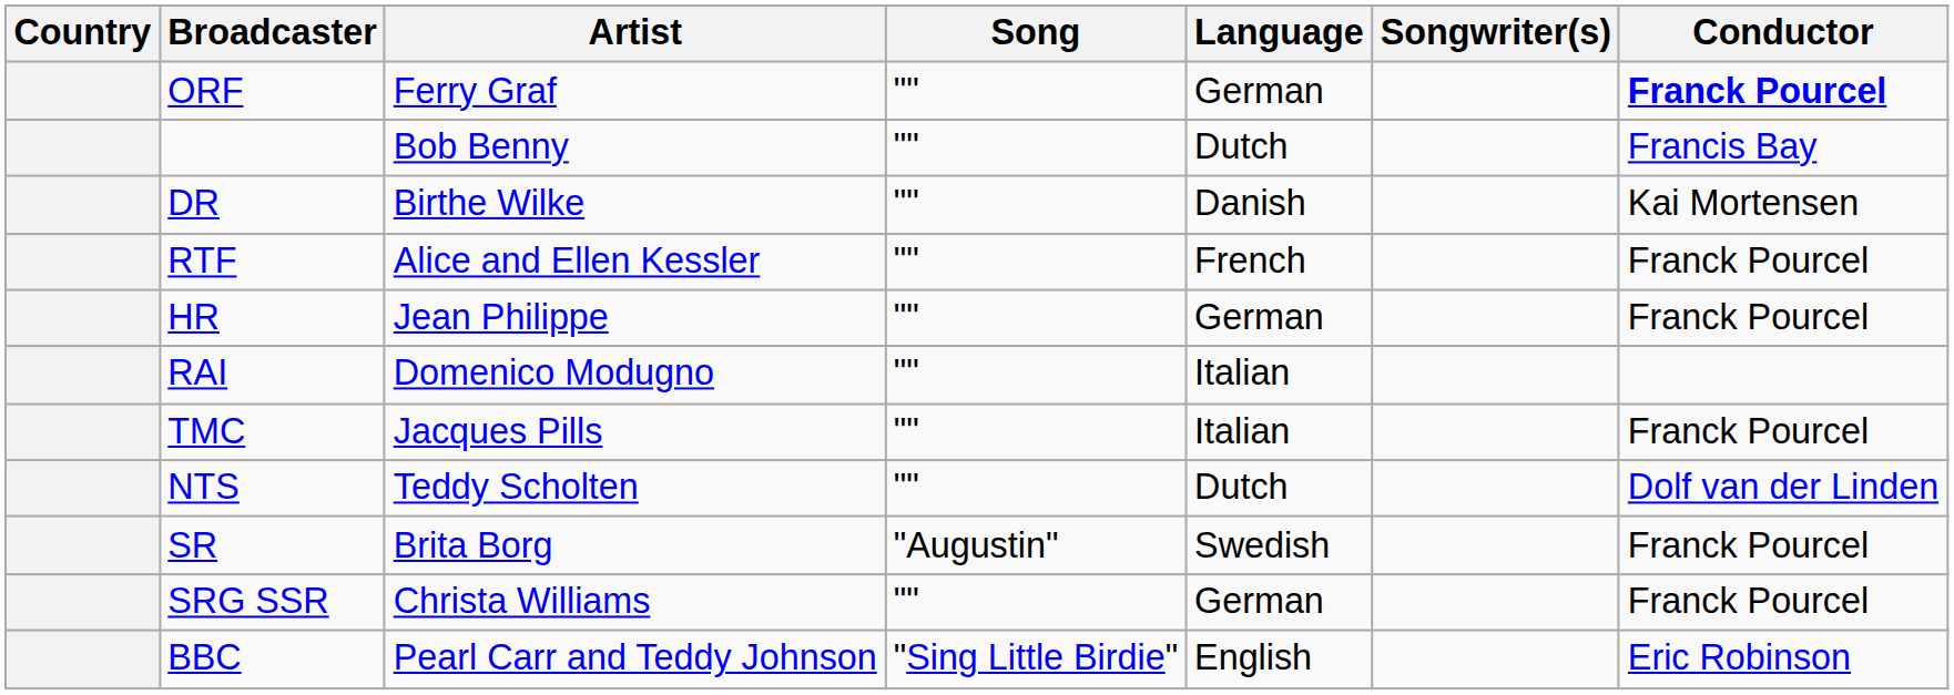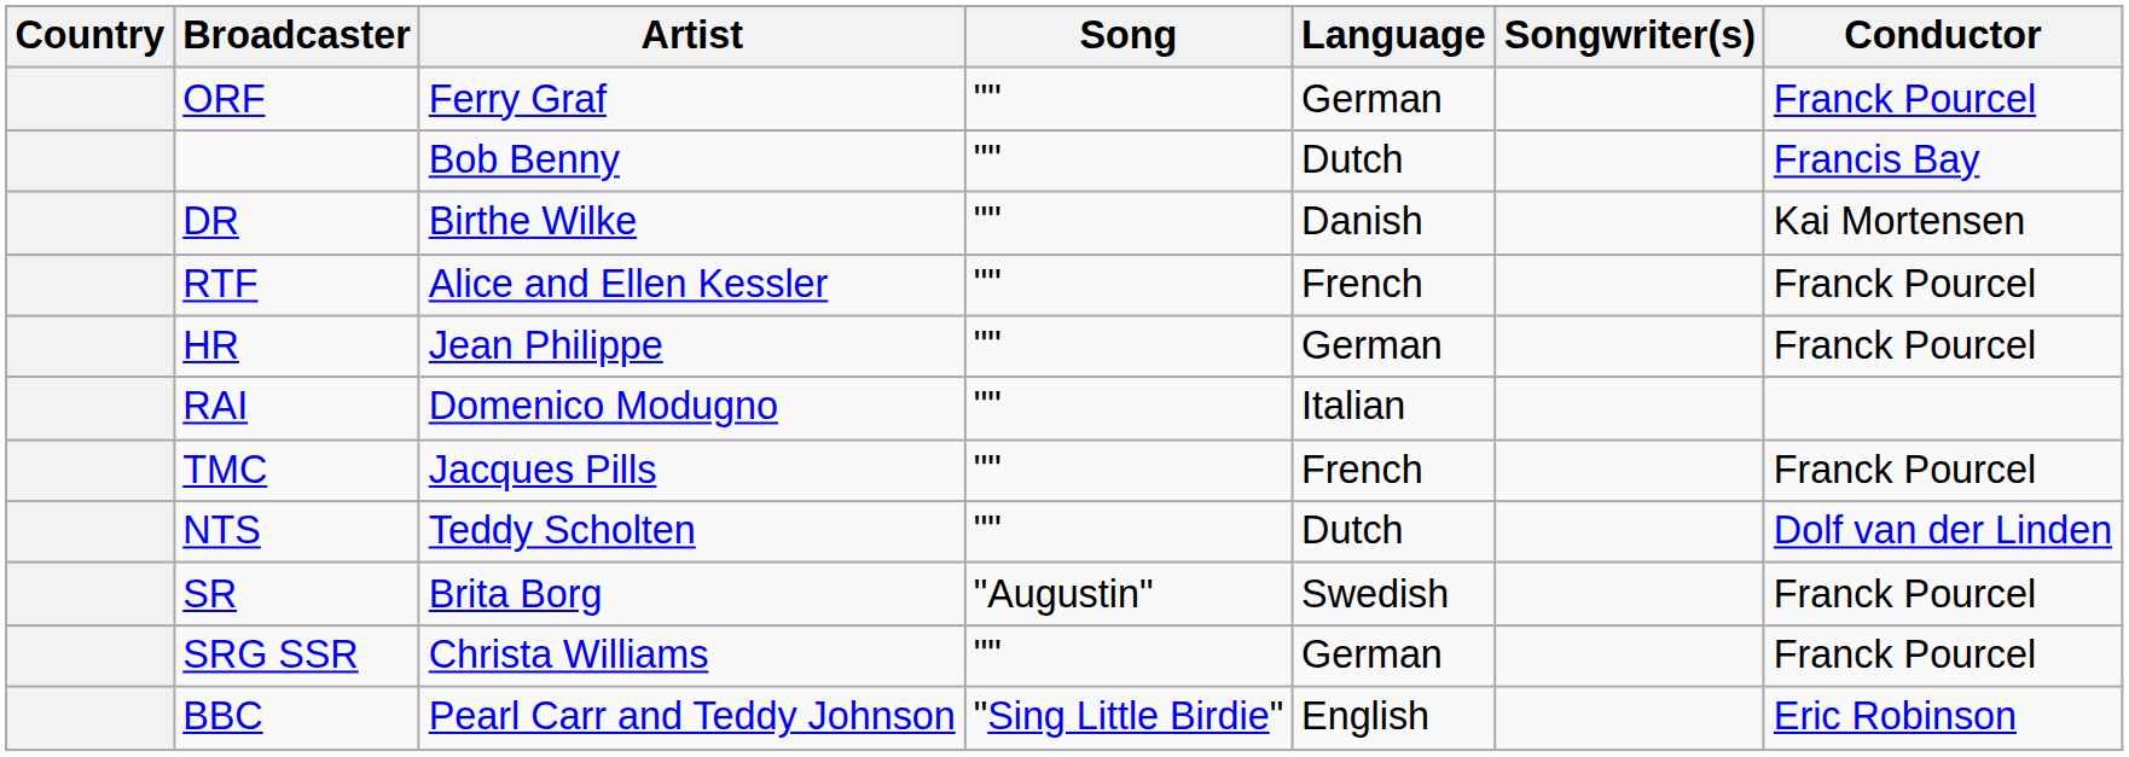 <table class="wikitable plainrowheaders sticky-header">
 <tr>
 </tr>
 <tr>
 <th scope="col">Country</th>
 <th scope="col">Broadcaster</th>
 <th scope="col">Artist</th>
 <th scope="col">Song</th>
 <th scope="col">Language</th>
 <th scope="col">Songwriter(s)</th>
 <th scope="col">Conductor</th>
 </tr>
 <tr>
 <th scope="row"></th>
 <td><a href='#'>ORF</a></td>
 <td><a href='#'>Ferry Graf</a></td>
 <td>""</td>
 <td>German</td>
 <td></td>
-<td><strong><a href='#'>Franck Pourcel</a></strong></td>
+<td><a href='#'>Franck Pourcel</a></td>
 </tr>
 <tr>
 <th scope="row"></th>
 <td></td>
 <td><a href='#'>Bob Benny</a></td>
 <td>""</td>
 <td>Dutch</td>
 <td></td>
 <td><a href='#'>Francis Bay</a></td>
 </tr>
 <tr>
 <th scope="row"></th>
 <td><a href='#'>DR</a></td>
 <td><a href='#'>Birthe Wilke</a></td>
 <td>""</td>
 <td>Danish</td>
 <td></td>
 <td>Kai Mortensen</td>
 </tr>
 <tr>
 <th scope="row"></th>
 <td><a href='#'>RTF</a></td>
 <td><a href='#'>Alice and Ellen Kessler</a></td>
 <td>""</td>
 <td>French</td>
 <td></td>
 <td>Franck Pourcel</td>
 </tr>
 <tr>
 <th scope="row"></th>
 <td><a href='#'>HR</a></td>
 <td><a href='#'>Jean Philippe</a></td>
 <td>""</td>
 <td>German</td>
 <td></td>
 <td>Franck Pourcel</td>
 </tr>
 <tr>
 <th scope="row"></th>
 <td><a href='#'>RAI</a></td>
 <td><a href='#'>Domenico Modugno</a></td>
 <td>""</td>
 <td>Italian</td>
 <td></td>
 <td></td>
 </tr>
 <tr>
 <th scope="row"></th>
 <td><a href='#'>TMC</a></td>
 <td><a href='#'>Jacques Pills</a></td>
 <td>""</td>
-<td>Italian</td>
+<td>French</td>
 <td></td>
 <td>Franck Pourcel</td>
 </tr>
 <tr>
 <th scope="row"></th>
 <td><a href='#'>NTS</a></td>
 <td><a href='#'>Teddy Scholten</a></td>
 <td>""</td>
 <td>Dutch</td>
 <td></td>
 <td><a href='#'>Dolf van der Linden</a></td>
 </tr>
 <tr>
 <th scope="row"></th>
 <td><a href='#'>SR</a></td>
 <td><a href='#'>Brita Borg</a></td>
 <td>"Augustin"</td>
 <td>Swedish</td>
 <td></td>
 <td>Franck Pourcel</td>
 </tr>
 <tr>
 <th scope="row"></th>
 <td><a href='#'>SRG SSR</a></td>
 <td><a href='#'>Christa Williams</a></td>
 <td>""</td>
 <td>German</td>
 <td></td>
 <td>Franck Pourcel</td>
 </tr>
 <tr>
 <th scope="row"></th>
 <td><a href='#'>BBC</a></td>
 <td><a href='#'>Pearl Carr and Teddy Johnson</a></td>
 <td>"<a href='#'>Sing Little Birdie</a>"</td>
 <td>English</td>
 <td></td>
 <td><a href='#'>Eric Robinson</a></td>
 </tr>
 </table>
